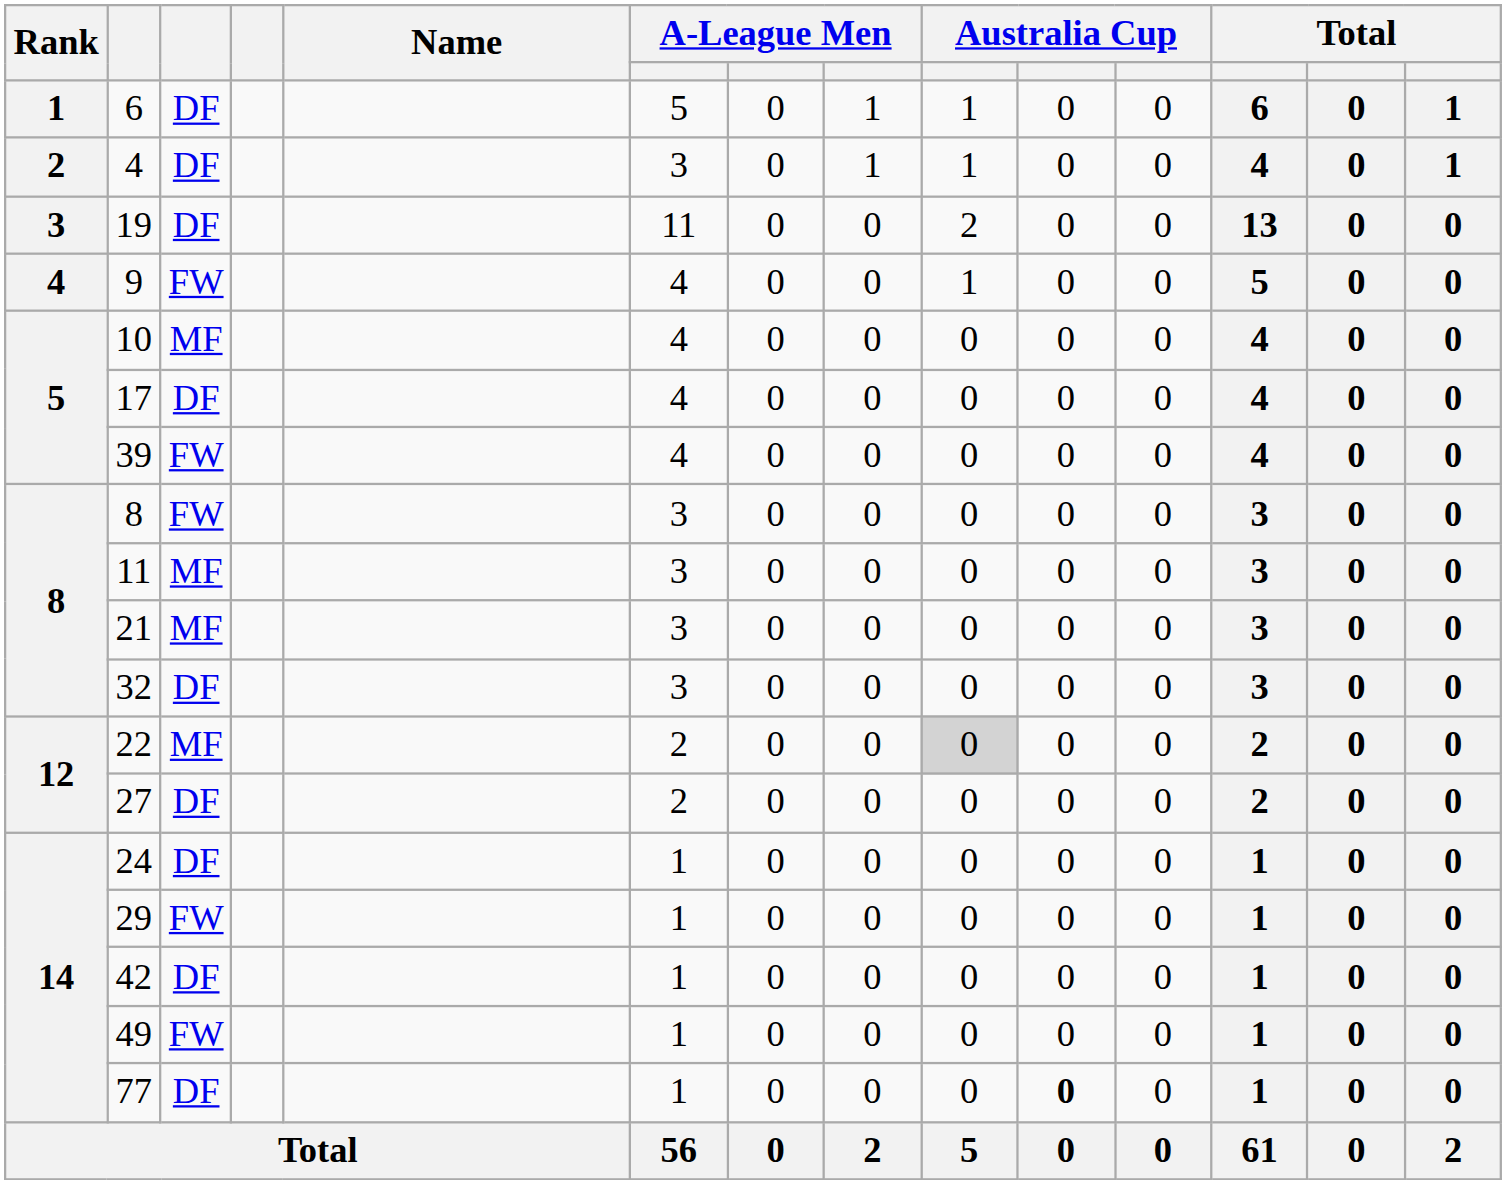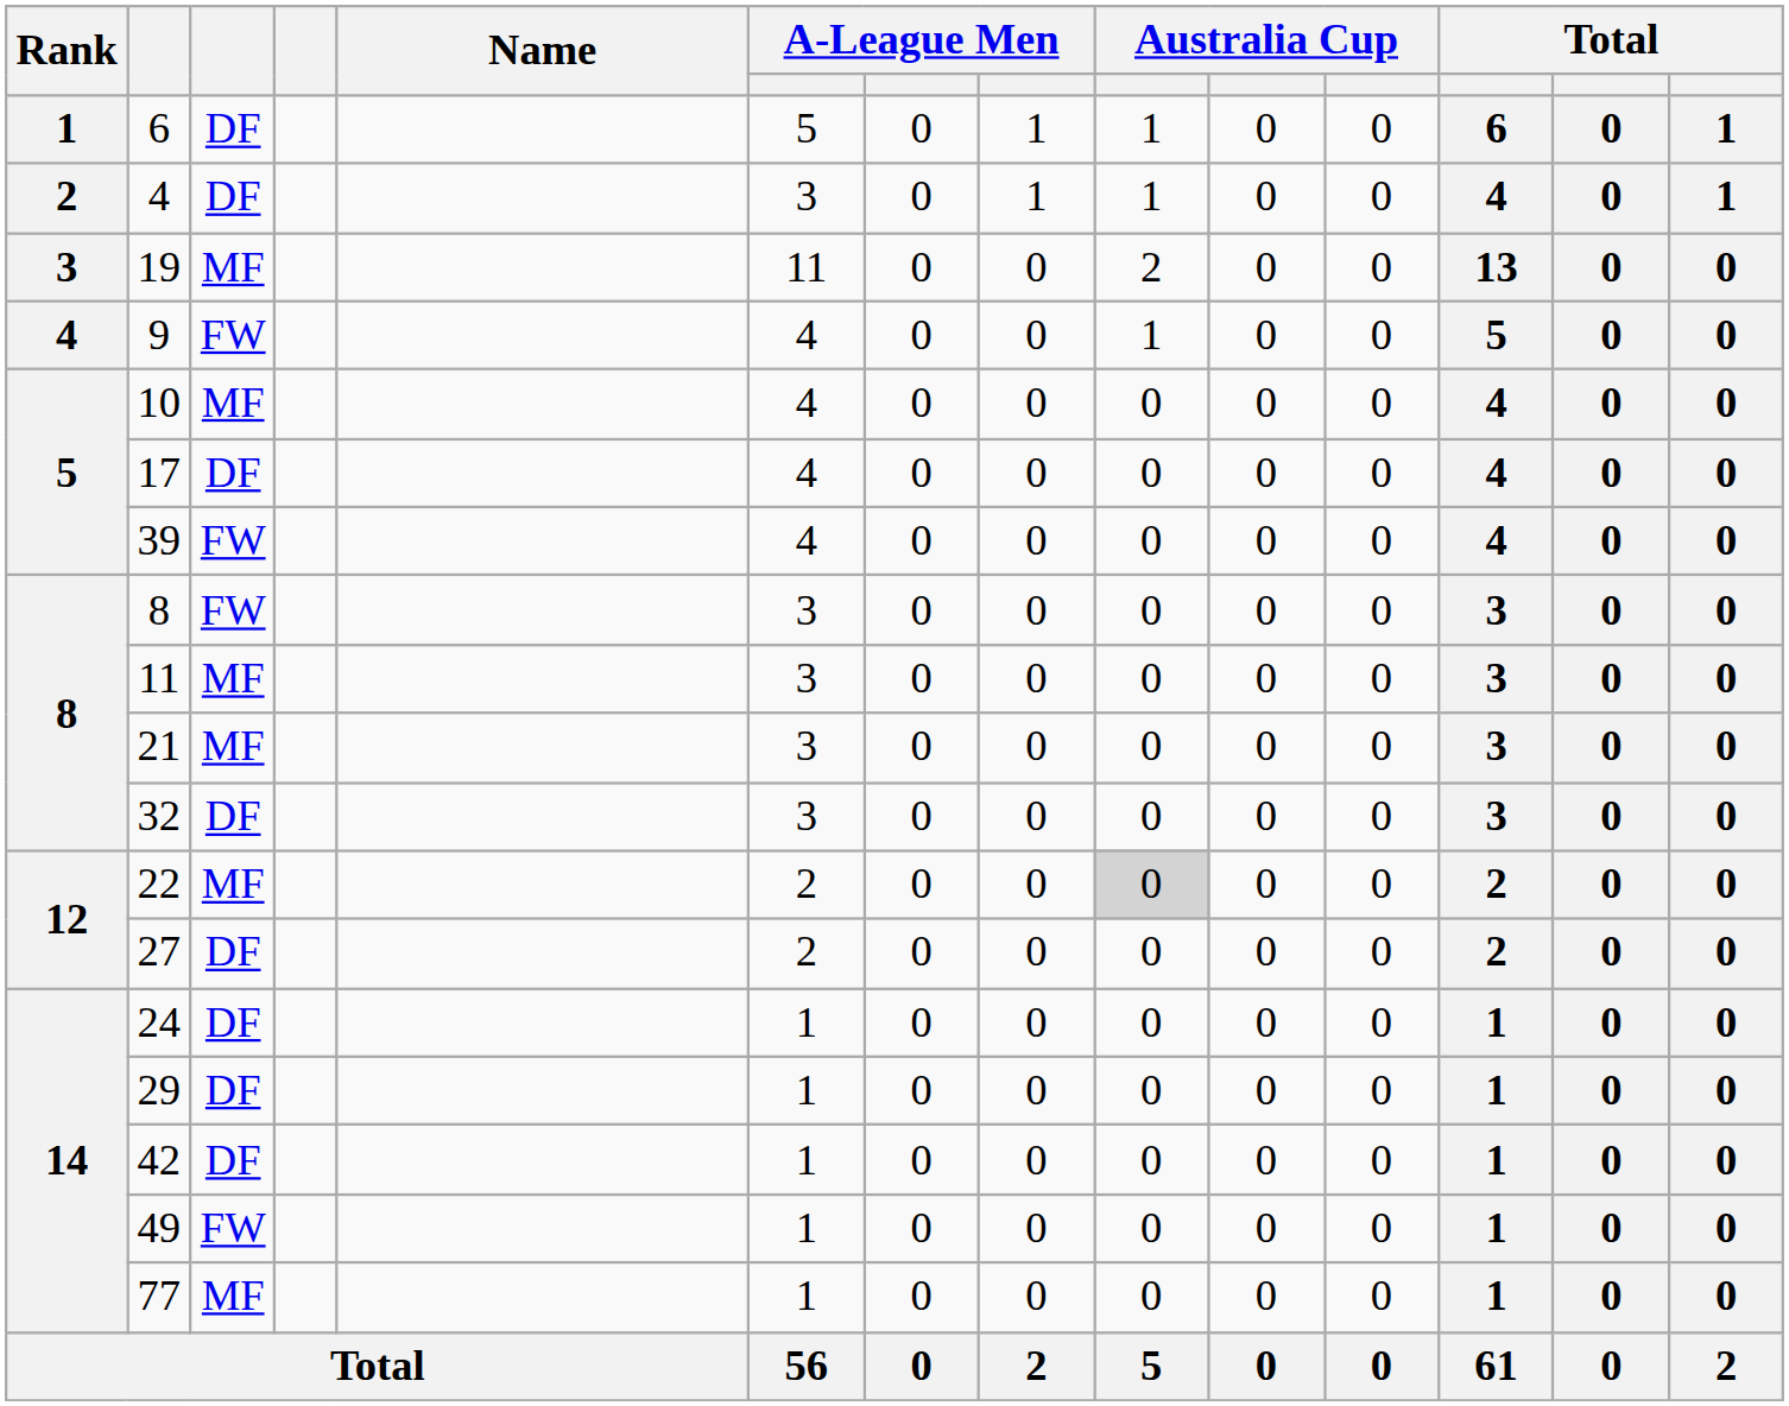 <table class="wikitable sortable" style="text-align:center;">
 <tr>
 <th rowspan="2" width="15">Rank</th>
 <th rowspan="2" width="15"></th>
 <th rowspan="2" width="15"></th>
 <th rowspan="2" width="15"></th>
 <th rowspan="2" width="145">Name</th>
 <th colspan="3" width="120"><a href='#'>A-League Men</a></th>
 <th colspan="3" width="120"><a href='#'>Australia Cup</a></th>
 <th colspan="3" width="120">Total</th>
 </tr>
 <tr>
 <th style="width:30px"></th>
 <th style="width:30px"></th>
 <th style="width:30px"></th>
 <th style="width:30px"></th>
 <th style="width:30px"></th>
 <th style="width:30px"></th>
 <th style="width:30px"></th>
 <th style="width:30px"></th>
 <th style="width:30px"></th>
 </tr>
 <tr>
 <th>1</th>
 <td>6</td>
 <td><a href='#'>DF</a></td>
 <td></td>
 <td align="left"><br></td>
 <td>5</td>
 <td>0</td>
 <td>1<br></td>
 <td>1</td>
 <td>0</td>
 <td>0<br></td>
 <th>6</th>
 <th>0</th>
 <th>1</th>
 </tr>
 <tr>
 <th>2</th>
 <td>4</td>
 <td><a href='#'>DF</a></td>
 <td></td>
 <td align="left"><br></td>
 <td>3</td>
 <td>0</td>
 <td>1<br></td>
 <td>1</td>
 <td>0</td>
 <td>0<br></td>
 <th>4</th>
 <th>0</th>
 <th>1</th>
 </tr>
 <tr>
 <th>3</th>
 <td>19</td>
-<td><a href='#'>DF</a></td>
+<td><a href='#'>MF</a></td>
 <td></td>
 <td align="left"><br></td>
 <td>11</td>
 <td>0</td>
 <td>0<br></td>
 <td>2</td>
 <td>0</td>
 <td>0<br></td>
 <th>13</th>
 <th>0</th>
 <th>0</th>
 </tr>
 <tr>
 <th>4</th>
 <td>9</td>
 <td><a href='#'>FW</a></td>
 <td></td>
 <td align="left"><br></td>
 <td>4</td>
 <td>0</td>
 <td>0<br></td>
 <td>1</td>
 <td>0</td>
 <td>0<br></td>
 <th>5</th>
 <th>0</th>
 <th>0</th>
 </tr>
 <tr>
 <th rowspan="3">5</th>
 <td>10</td>
 <td><a href='#'>MF</a></td>
 <td></td>
 <td align="left"><br></td>
 <td>4</td>
 <td>0</td>
 <td>0<br></td>
 <td>0</td>
 <td>0</td>
 <td>0<br></td>
 <th>4</th>
 <th>0</th>
 <th>0</th>
 </tr>
 <tr>
 <td>17</td>
 <td><a href='#'>DF</a></td>
 <td></td>
 <td align="left"><br></td>
 <td>4</td>
 <td>0</td>
 <td>0<br></td>
 <td>0</td>
 <td>0</td>
 <td>0<br></td>
 <th>4</th>
 <th>0</th>
 <th>0</th>
 </tr>
 <tr>
 <td>39</td>
 <td><a href='#'>FW</a></td>
 <td></td>
 <td align="left"><br></td>
 <td>4</td>
 <td>0</td>
 <td>0<br></td>
 <td>0</td>
 <td>0</td>
 <td>0<br></td>
 <th>4</th>
 <th>0</th>
 <th>0</th>
 </tr>
 <tr>
 <th rowspan="4">8</th>
 <td>8</td>
 <td><a href='#'>FW</a></td>
 <td></td>
 <td align="left"><br></td>
 <td>3</td>
 <td>0</td>
 <td>0<br></td>
 <td>0</td>
 <td>0</td>
 <td>0<br></td>
 <th>3</th>
 <th>0</th>
 <th>0</th>
 </tr>
 <tr>
 <td>11</td>
 <td><a href='#'>MF</a></td>
 <td></td>
 <td align="left"><br></td>
 <td>3</td>
 <td>0</td>
 <td>0<br></td>
 <td>0</td>
 <td>0</td>
 <td>0<br></td>
 <th>3</th>
 <th>0</th>
 <th>0</th>
 </tr>
 <tr>
 <td>21</td>
 <td><a href='#'>MF</a></td>
 <td></td>
 <td align="left"><br></td>
 <td>3</td>
 <td>0</td>
 <td>0<br></td>
 <td>0</td>
 <td>0</td>
 <td>0<br></td>
 <th>3</th>
 <th>0</th>
 <th>0</th>
 </tr>
 <tr>
 <td>32</td>
 <td><a href='#'>DF</a></td>
 <td></td>
 <td align="left"><br></td>
 <td>3</td>
 <td>0</td>
 <td>0<br></td>
 <td>0</td>
 <td>0</td>
 <td>0<br></td>
 <th>3</th>
 <th>0</th>
 <th>0</th>
 </tr>
 <tr>
 <th rowspan="2">12</th>
 <td>22</td>
 <td><a href='#'>MF</a></td>
 <td></td>
 <td align="left"><br></td>
 <td>2</td>
 <td>0</td>
 <td>0<br></td>
 <td style="background: lightgrey;">0</td>
 <td>0</td>
 <td>0<br></td>
 <th>2</th>
 <th>0</th>
 <th>0</th>
 </tr>
 <tr>
 <td>27</td>
 <td><a href='#'>DF</a></td>
 <td></td>
 <td align="left"><br></td>
 <td>2</td>
 <td>0</td>
 <td>0<br></td>
 <td>0</td>
 <td>0</td>
 <td>0<br></td>
 <th>2</th>
 <th>0</th>
 <th>0</th>
 </tr>
 <tr>
 <th rowspan="5">14</th>
 <td>24</td>
 <td><a href='#'>DF</a></td>
 <td></td>
 <td align="left"><br></td>
 <td>1</td>
 <td>0</td>
 <td>0<br></td>
 <td>0</td>
 <td>0</td>
 <td>0<br></td>
 <th>1</th>
 <th>0</th>
 <th>0</th>
 </tr>
 <tr>
 <td>29</td>
-<td><a href='#'>FW</a></td>
+<td><a href='#'>DF</a></td>
 <td></td>
 <td align="left"><br></td>
 <td>1</td>
 <td>0</td>
 <td>0<br></td>
 <td>0</td>
 <td>0</td>
 <td>0<br></td>
 <th>1</th>
 <th>0</th>
 <th>0</th>
 </tr>
 <tr>
 <td>42</td>
 <td><a href='#'>DF</a></td>
 <td></td>
 <td align="left"><br></td>
 <td>1</td>
 <td>0</td>
 <td>0<br></td>
 <td>0</td>
 <td>0</td>
 <td>0<br></td>
 <th>1</th>
 <th>0</th>
 <th>0</th>
 </tr>
 <tr>
 <td>49</td>
 <td><a href='#'>FW</a></td>
 <td></td>
 <td align="left"><br></td>
 <td>1</td>
 <td>0</td>
 <td>0<br></td>
 <td>0</td>
 <td>0</td>
 <td>0<br></td>
 <th>1</th>
 <th>0</th>
 <th>0</th>
 </tr>
 <tr>
 <td>77</td>
-<td><a href='#'>DF</a></td>
+<td><a href='#'>MF</a></td>
 <td></td>
 <td align="left"><br></td>
 <td>1</td>
 <td>0</td>
 <td>0<br></td>
 <td>0</td>
-<td><strong>0</strong></td>
+<td>0</td>
 <td>0<br></td>
 <th>1</th>
 <th>0</th>
 <th>0</th>
 </tr>
 <tr>
 <th colspan="5">Total<br></th>
 <th>56</th>
 <th>0</th>
 <th>2<br></th>
 <th>5</th>
 <th>0</th>
 <th>0<br></th>
 <th>61</th>
 <th>0</th>
 <th>2</th>
 </tr>
 </table>
